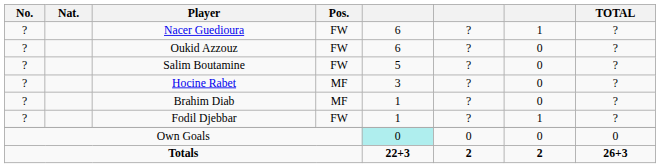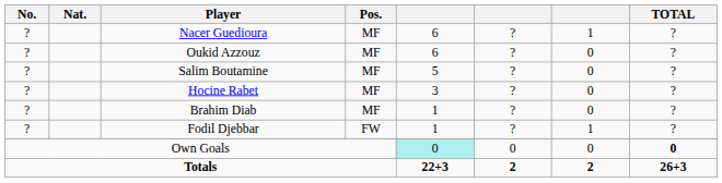 <table class="wikitable sortable alternance"  style="font-size:85%; text-align:center; line-height:14px; width:60%;">
 <tr>
 <th width=10>No.</th>
 <th width=10>Nat.</th>
 <th width=140>Player</th>
 <th width=10>Pos.</th>
 <th width=40></th>
 <th width=40></th>
 <th width=40></th>
 <th width=40>TOTAL</th>
 </tr>
 <tr>
 <td>?</td>
 <td></td>
 <td><a href='#'>Nacer Guedioura</a></td>
-<td>FW</td>
+<td>MF</td>
 <td>6</td>
 <td>?</td>
 <td>1</td>
 <td>?</td>
 </tr>
 <tr>
 <td>?</td>
 <td></td>
 <td>Oukid Azzouz</td>
-<td>FW</td>
+<td>MF</td>
 <td>6</td>
 <td>?</td>
 <td>0</td>
 <td>?</td>
 </tr>
 <tr>
 <td>?</td>
 <td></td>
 <td>Salim Boutamine</td>
-<td>FW</td>
+<td>MF</td>
 <td>5</td>
 <td>?</td>
 <td>0</td>
 <td>?</td>
 </tr>
 <tr>
 <td>?</td>
 <td></td>
 <td><a href='#'>Hocine Rabet</a></td>
 <td>MF</td>
 <td>3</td>
 <td>?</td>
 <td>0</td>
 <td>?</td>
 </tr>
 <tr>
 <td>?</td>
 <td></td>
 <td>Brahim Diab</td>
 <td>MF</td>
 <td>1</td>
 <td>?</td>
 <td>0</td>
 <td>?</td>
 </tr>
 <tr>
 <td>?</td>
 <td></td>
 <td>Fodil Djebbar</td>
 <td>FW</td>
 <td>1</td>
 <td>?</td>
 <td>1</td>
 <td>?</td>
 </tr>
 <tr>
 </tr>
 <tr class="sortbottom">
 <td colspan="4">Own Goals</td>
 <td style="background: paleturquoise;">0</td>
 <td>0</td>
 <td>0</td>
-<td>0</td>
+<td><strong>0</strong></td>
 </tr>
 <tr class="sortbottom">
 <td colspan="4"><strong>Totals</strong></td>
 <td><strong>22+3</strong></td>
 <td><strong>2</strong></td>
 <td><strong>2</strong></td>
 <td><strong>26+3</strong></td>
 </tr>
 </table>
